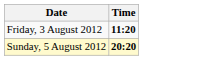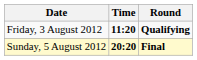 <table class="wikitable">
 <tr>
 <th>Date</th>
 <th>Time</th>
+<th>Round</th>
 </tr>
 <tr>
 <td>Friday, 3 August 2012</td>
 <td><strong>11:20</strong></td>
+<td><strong>Qualifying</strong></td>
 </tr>
 <tr style=background:lemonchiffon>
 <td>Sunday, 5 August 2012</td>
 <td><strong>20:20</strong></td>
+<td><strong>Final</strong></td>
 </tr>
 </table>
